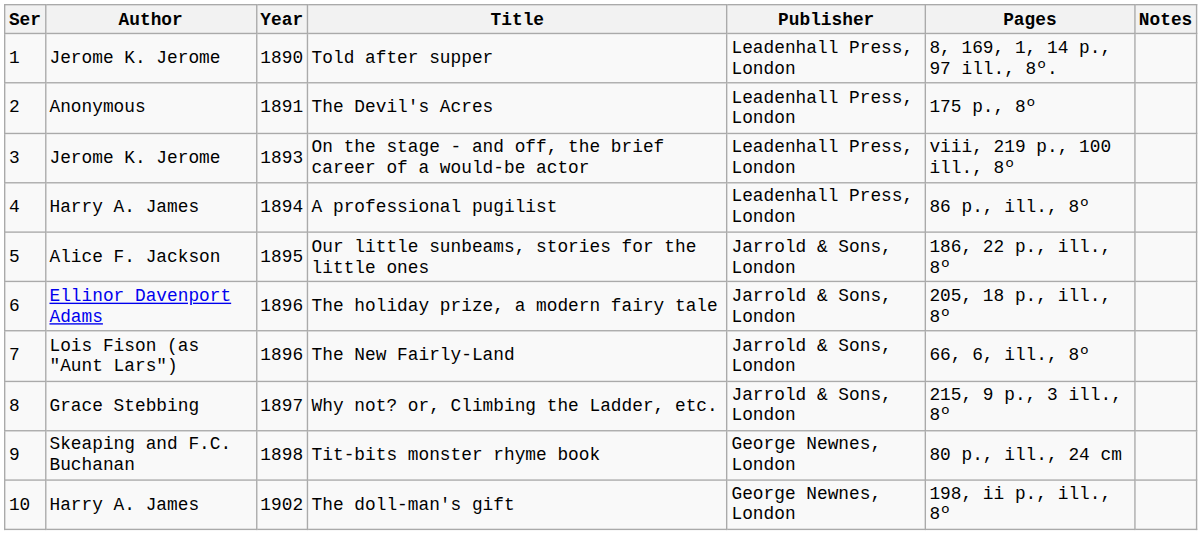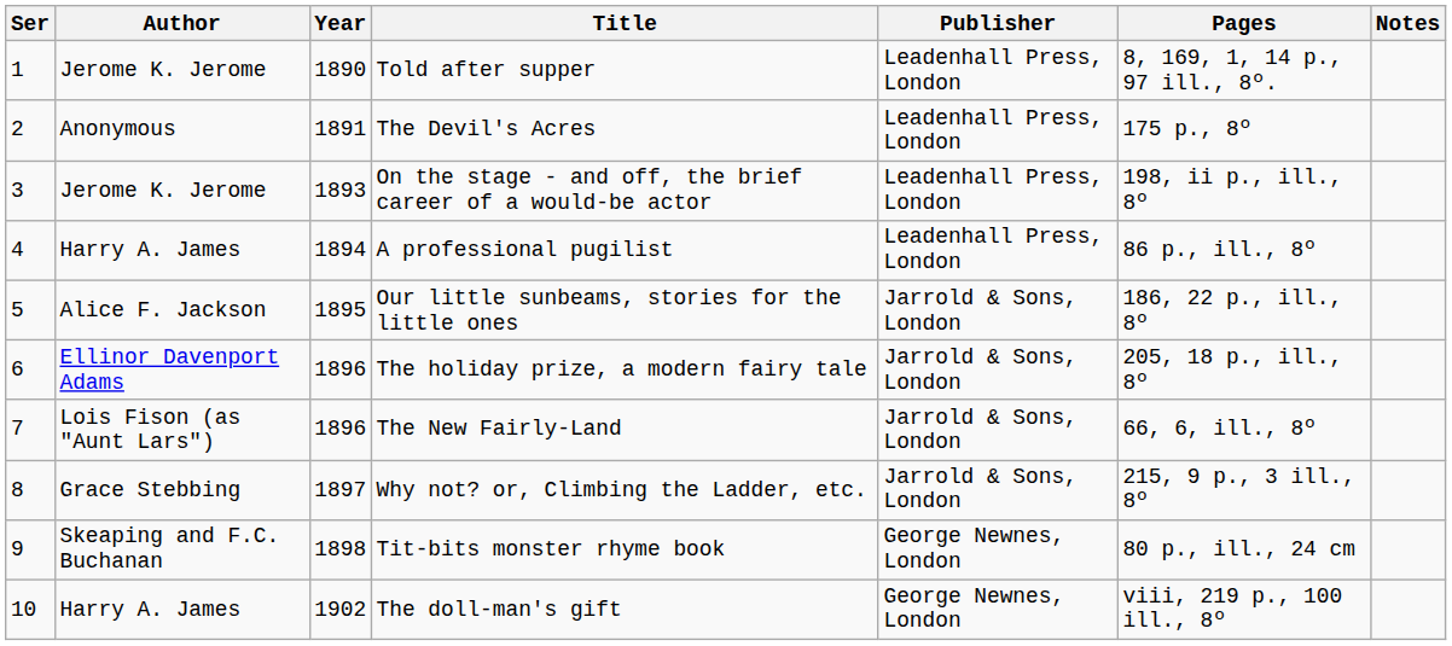 <table class="wikitable sortable">
 <tr>
 <th>Ser</th>
 <th>Author</th>
 <th>Year</th>
 <th>Title</th>
 <th>Publisher</th>
 <th>Pages</th>
 <th>Notes</th>
 </tr>
 <tr>
 <td>1</td>
 <td>Jerome K.  Jerome</td>
 <td>1890</td>
 <td>Told after supper</td>
 <td>Leadenhall Press, London</td>
 <td>8, 169, 1, 14 p., 97 ill., 8º.</td>
 <td></td>
 </tr>
 <tr>
 <td>2</td>
 <td>Anonymous</td>
 <td>1891</td>
 <td>The Devil's Acres</td>
 <td>Leadenhall Press, London</td>
 <td>175 p., 8º</td>
 <td></td>
 </tr>
 <tr>
 <td>3</td>
 <td>Jerome K.  Jerome</td>
 <td>1893</td>
 <td>On the stage - and off, the brief career of a would-be actor</td>
 <td>Leadenhall Press, London</td>
-<td>viii, 219 p., 100 ill., 8º</td>
+<td>198, ii p., ill., 8º</td>
 <td></td>
 </tr>
 <tr>
 <td>4</td>
 <td>Harry A. James</td>
 <td>1894</td>
 <td>A professional pugilist</td>
 <td>Leadenhall Press, London</td>
 <td>86 p., ill., 8º</td>
 <td></td>
 </tr>
 <tr>
 <td>5</td>
 <td>Alice F. Jackson</td>
 <td>1895</td>
 <td>Our little sunbeams, stories for the little ones</td>
 <td>Jarrold & Sons, London</td>
 <td>186, 22 p., ill., 8º</td>
 <td></td>
 </tr>
 <tr>
 <td>6</td>
 <td><a href='#'>Ellinor Davenport Adams</a></td>
 <td>1896</td>
 <td>The holiday prize, a modern fairy tale</td>
 <td>Jarrold & Sons, London</td>
 <td>205, 18 p., ill., 8º</td>
 <td></td>
 </tr>
 <tr>
 <td>7</td>
 <td>Lois Fison (as "Aunt Lars")</td>
 <td>1896</td>
 <td>The New Fairly-Land</td>
 <td>Jarrold & Sons, London</td>
 <td>66, 6, ill., 8º</td>
 <td></td>
 </tr>
 <tr>
 <td>8</td>
 <td>Grace Stebbing</td>
 <td>1897</td>
 <td>Why not? or, Climbing the Ladder, etc.</td>
 <td>Jarrold & Sons, London</td>
 <td>215, 9 p., 3 ill., 8º</td>
 <td></td>
 </tr>
 <tr>
 <td>9</td>
 <td>Skeaping and F.C. Buchanan</td>
 <td>1898</td>
 <td>Tit-bits monster rhyme book</td>
 <td>George Newnes, London</td>
 <td>80 p., ill., 24 cm</td>
 <td></td>
 </tr>
 <tr>
 <td>10</td>
 <td>Harry A. James</td>
 <td>1902</td>
 <td>The doll-man's gift</td>
 <td>George Newnes, London</td>
-<td>198, ii p., ill., 8º</td>
+<td>viii, 219 p., 100 ill., 8º</td>
 <td></td>
 </tr>
 </table>
